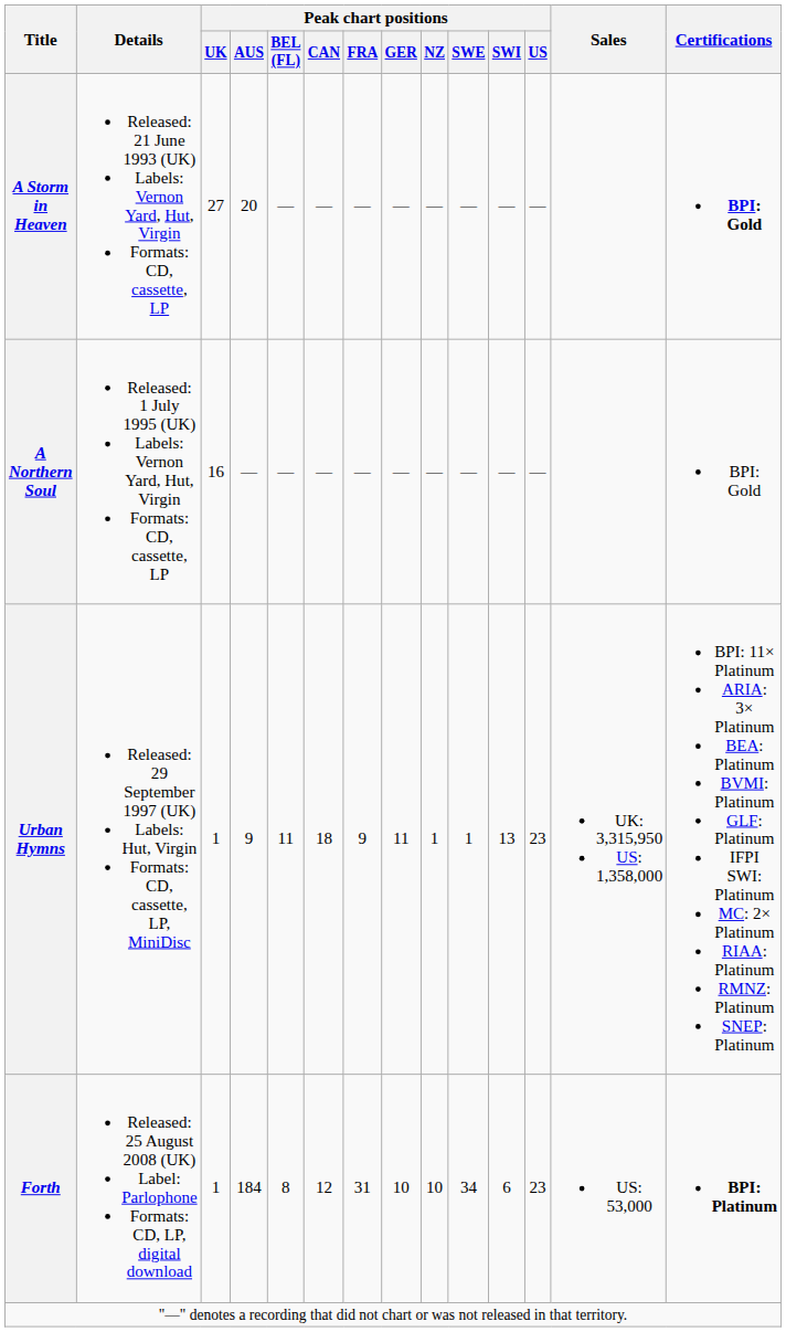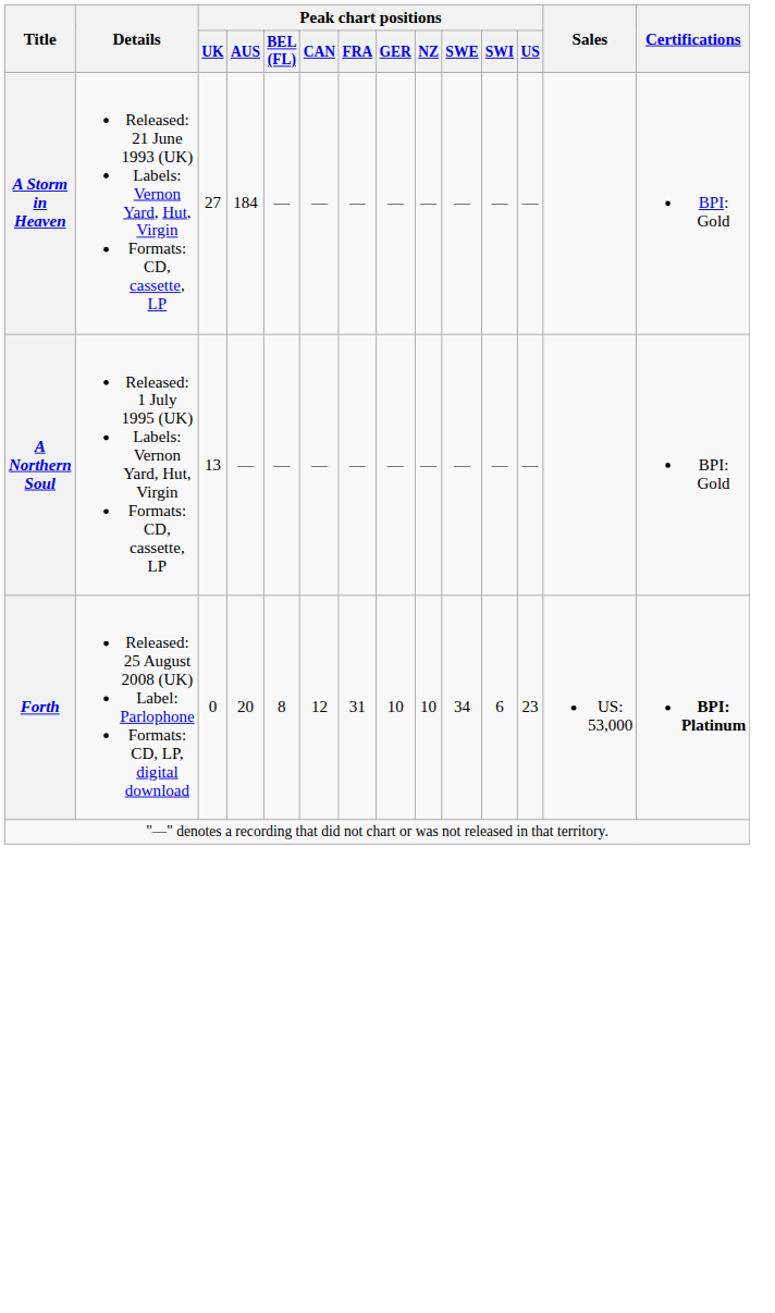 <table class="wikitable plainrowheaders" style="text-align:center;" border="1">
 <tr>
 <th scope="col" rowspan="2" style="width:13em;">Title</th>
 <th scope="col" rowspan="2" style="width:17em;">Details</th>
 <th scope="col" colspan="10">Peak chart positions</th>
 <th scope="col" rowspan="2" style="width:12em;">Sales</th>
 <th scope="col" rowspan="2" style="width:14em;"><a href='#'>Certifications</a></th>
 </tr>
 <tr>
 <th scope="col" style="width:2.9em;font-size:90%;"><a href='#'>UK</a><br></th>
 <th scope="col" style="width:2.9em;font-size:90%;"><a href='#'>AUS</a><br></th>
 <th scope="col" style="width:2.9em;font-size:90%;"><a href='#'>BEL<br>(FL)</a><br></th>
 <th scope="col" style="width:2.9em;font-size:90%;"><a href='#'>CAN</a><br></th>
 <th scope="col" style="width:2.9em;font-size:90%;"><a href='#'>FRA</a><br></th>
 <th scope="col" style="width:2.9em;font-size:90%;"><a href='#'>GER</a><br></th>
 <th scope="col" style="width:2.9em;font-size:90%;"><a href='#'>NZ</a><br></th>
 <th scope="col" style="width:2.9em;font-size:90%;"><a href='#'>SWE</a><br></th>
 <th scope="col" style="width:2.9em;font-size:90%;"><a href='#'>SWI</a><br></th>
 <th scope="col" style="width:2.9em;font-size:90%;"><a href='#'>US</a><br></th>
 </tr>
 <tr>
 <th scope="row"><em><a href='#'>A Storm in Heaven</a></em></th>
 <td><br><ul><li>Released: 21 June 1993 <span>(UK)</span></li><li>Labels: <a href='#'>Vernon Yard</a>, <a href='#'>Hut</a>, <a href='#'>Virgin</a></li><li>Formats: CD, <a href='#'>cassette</a>, <a href='#'>LP</a></li></ul></td>
 <td>27</td>
-<td>20</td>
+<td>184</td>
 <td>—</td>
 <td>—</td>
 <td>—</td>
 <td>—</td>
 <td>—</td>
 <td>—</td>
 <td>—</td>
 <td>—</td>
 <td></td>
-<td><strong><br><ul><li><a href='#'>BPI</a>: Gold</li></ul></strong></td>
+<td><br><ul><li><a href='#'>BPI</a>: Gold</li></ul></td>
 </tr>
 <tr>
 <th scope="row"><em><a href='#'>A Northern Soul</a></em></th>
 <td><br><ul><li>Released: 1 July 1995 <span>(UK)</span></li><li>Labels: Vernon Yard, Hut, Virgin</li><li>Formats: CD, cassette, LP</li></ul></td>
-<td>16</td>
+<td>13</td>
 <td>—</td>
 <td>—</td>
 <td>—</td>
 <td>—</td>
 <td>—</td>
 <td>—</td>
 <td>—</td>
 <td>—</td>
 <td>—</td>
 <td></td>
 <td><br><ul><li>BPI: Gold</li></ul></td>
 </tr>
 <tr>
-<th scope="row"><em><a href='#'>Urban Hymns</a></em></th>
-<td><br><ul><li>Released: 29 September 1997 <span>(UK)</span></li><li>Labels: Hut, Virgin</li><li>Formats: CD, cassette, LP, <a href='#'>MiniDisc</a></li></ul></td>
-<td>1</td>
-<td>9</td>
-<td>11</td>
-<td>18</td>
-<td>9</td>
-<td>11</td>
-<td>1</td>
-<td>1</td>
-<td>13</td>
-<td>23</td>
-<td><br><ul><li>UK: 3,315,950</li><li><a href='#'>US</a>: 1,358,000</li></ul></td>
-<td><br><ul><li>BPI: 11× Platinum</li><li><a href='#'>ARIA</a>: 3× Platinum</li><li><a href='#'>BEA</a>: Platinum</li><li><a href='#'>BVMI</a>: Platinum</li><li><a href='#'>GLF</a>: Platinum</li><li>IFPI SWI: Platinum</li><li><a href='#'>MC</a>: 2× Platinum</li><li><a href='#'>RIAA</a>: Platinum</li><li><a href='#'>RMNZ</a>: Platinum</li><li><a href='#'>SNEP</a>: Platinum</li></ul></td>
-</tr>
-<tr>
 <th scope="row"><em><a href='#'>Forth</a></em></th>
 <td><br><ul><li>Released: 25 August 2008 <span>(UK)</span></li><li>Label: <a href='#'>Parlophone</a></li><li>Formats: CD, LP, <a href='#'>digital download</a></li></ul></td>
-<td>1</td>
-<td>184</td>
+<td>0</td>
+<td>20</td>
 <td>8</td>
 <td>12</td>
 <td>31</td>
 <td>10</td>
 <td>10</td>
 <td>34</td>
 <td>6</td>
 <td>23</td>
 <td><br><ul><li>US: 53,000</li></ul></td>
 <td><strong><br><ul><li>BPI: Platinum</li></ul></strong></td>
 </tr>
 <tr>
 <td colspan="14" style="font-size:90%">"—" denotes a recording that did not chart or was not released in that territory.</td>
 </tr>
 </table>
